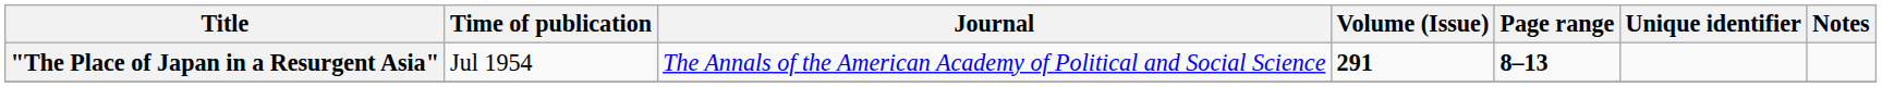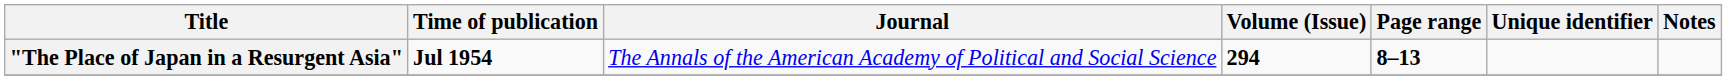 <table class="wikitable sortable plainrowheaders" style="margin-right: 0;">
 <tr>
 <th scope="col" class="unsortable">Title</th>
 <th scope="col">Time of publication</th>
 <th scope="col" class="unsortable">Journal</th>
 <th scope="col" class="unsortable">Volume (Issue)</th>
 <th scope="col" class="unsortable">Page range</th>
 <th scope="col" class="unsortable">Unique identifier</th>
 <th scope="col" class="unsortable">Notes</th>
 </tr>
 <tr>
 <th scope="row">"The Place of Japan in a Resurgent Asia"</th>
-<td>Jul 1954</td>
+<td><strong>Jul 1954</strong></td>
 <td><em><a href='#'>The Annals of the American Academy of Political and Social Science</a></em></td>
-<td><strong>291</strong></td>
+<td><strong>294</strong></td>
 <td><strong>8–13</strong></td>
 <td></td>
 <td></td>
 </tr>
 <tr>
 </tr>
 </table>
